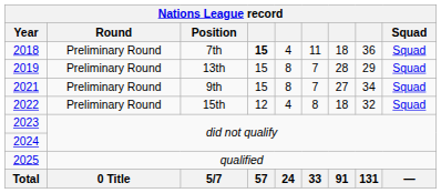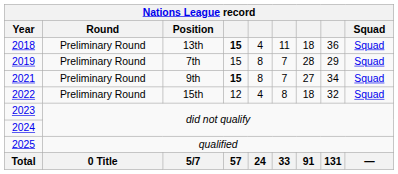 <table class="wikitable" style="text-align: center;font-size:100%; width: 600px;">
 <tr>
 <th colspan=9><a href='#'>Nations League</a> record</th>
 </tr>
 <tr>
 <th>Year</th>
 <th>Round</th>
 <th>Position</th>
 <th width=30></th>
 <th width=30></th>
 <th width=30></th>
 <th width=30></th>
 <th width=30></th>
 <th>Squad</th>
 </tr>
 <tr>
 <td> <a href='#'>2018</a></td>
 <td>Preliminary Round</td>
-<td>7th</td>
+<td>13th</td>
 <td><strong>15</strong></td>
 <td>4</td>
 <td>11</td>
 <td>18</td>
 <td>36</td>
 <td><a href='#'>Squad</a></td>
 </tr>
 <tr>
 <td> <a href='#'>2019</a></td>
 <td>Preliminary Round</td>
-<td>13th</td>
+<td>7th</td>
 <td>15</td>
 <td>8</td>
 <td>7</td>
 <td>28</td>
 <td>29</td>
 <td><a href='#'>Squad</a></td>
 </tr>
 <tr>
 <td> <a href='#'>2021</a></td>
 <td>Preliminary Round</td>
 <td>9th</td>
-<td>15</td>
+<td><strong>15</strong></td>
 <td>8</td>
 <td>7</td>
 <td>27</td>
 <td>34</td>
 <td><a href='#'>Squad</a></td>
 </tr>
 <tr>
 <td> <a href='#'>2022</a></td>
 <td>Preliminary Round</td>
 <td>15th</td>
 <td>12</td>
 <td>4</td>
 <td>8</td>
 <td>18</td>
 <td>32</td>
 <td><a href='#'>Squad</a></td>
 </tr>
 <tr>
 <td> <a href='#'>2023</a></td>
 <td colspan=8 rowspan=2 align=center><em>did not qualify</em></td>
 </tr>
 <tr>
 <td> <a href='#'>2024</a></td>
 </tr>
 <tr>
 <td> <a href='#'>2025</a></td>
 <td colspan=8 rowspan=1 align=center><em>qualified</em></td>
 </tr>
 <tr>
 <th>Total</th>
 <th>0 Title</th>
 <th>5/7</th>
 <th>57</th>
 <th>24</th>
 <th>33</th>
 <th>91</th>
 <th>131</th>
 <th>—</th>
 </tr>
 </table>
